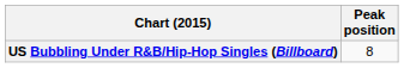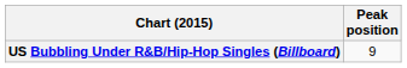 <table class="wikitable sortable plainrowheaders" style="text-align:center">
 <tr>
 <th scope="col">Chart (2015)</th>
 <th scope="col">Peak<br>position</th>
 </tr>
 <tr>
 <th scope="row">US <a href='#'>Bubbling Under R&B/Hip-Hop Singles</a> (<em><a href='#'>Billboard</a></em>)</th>
-<td style="text-align:center;">8</td>
+<td style="text-align:center;">9</td>
 </tr>
 </table>
